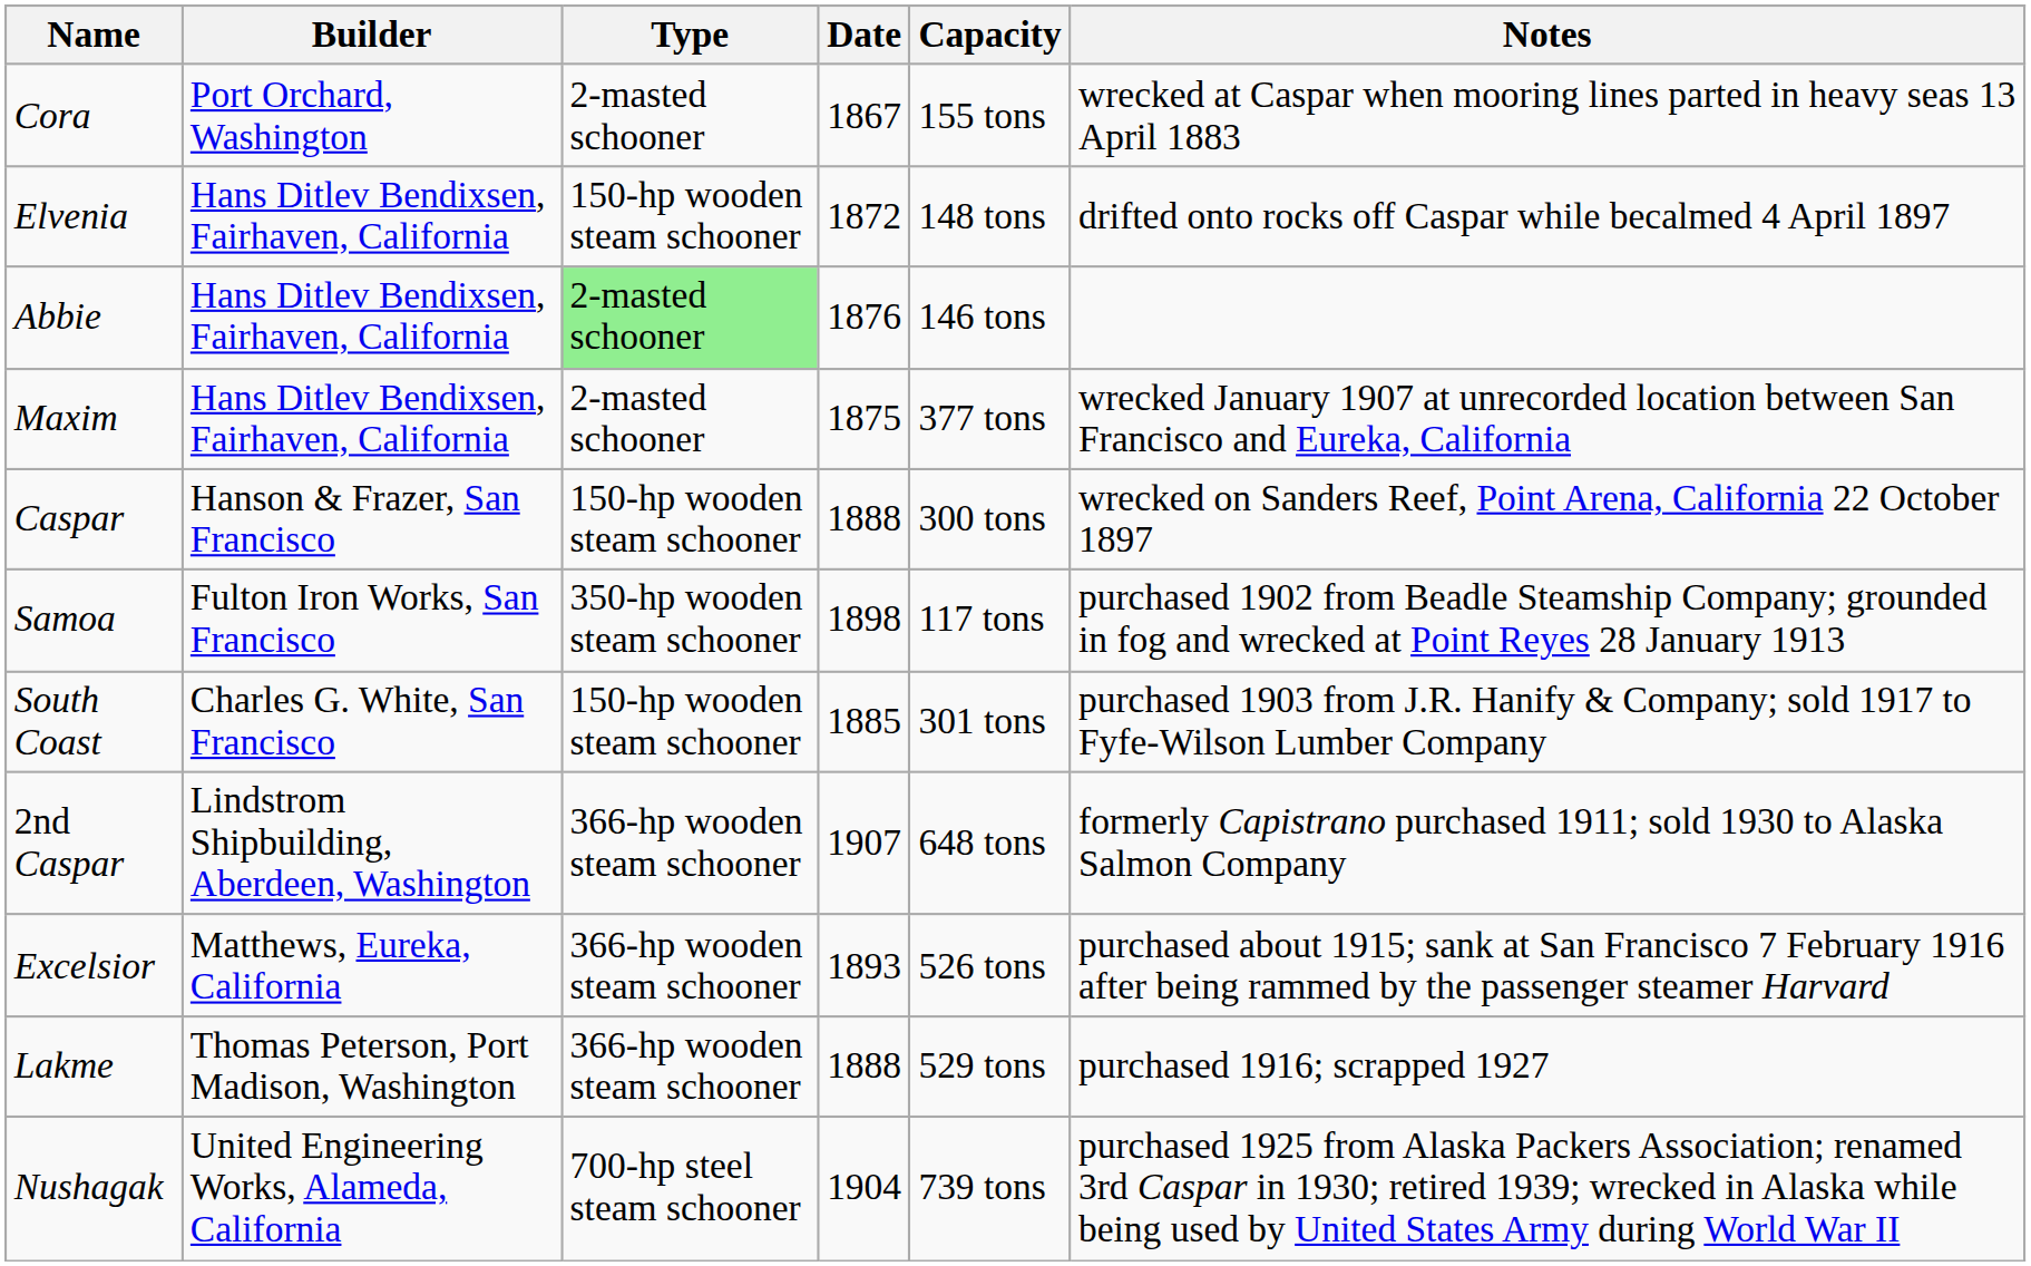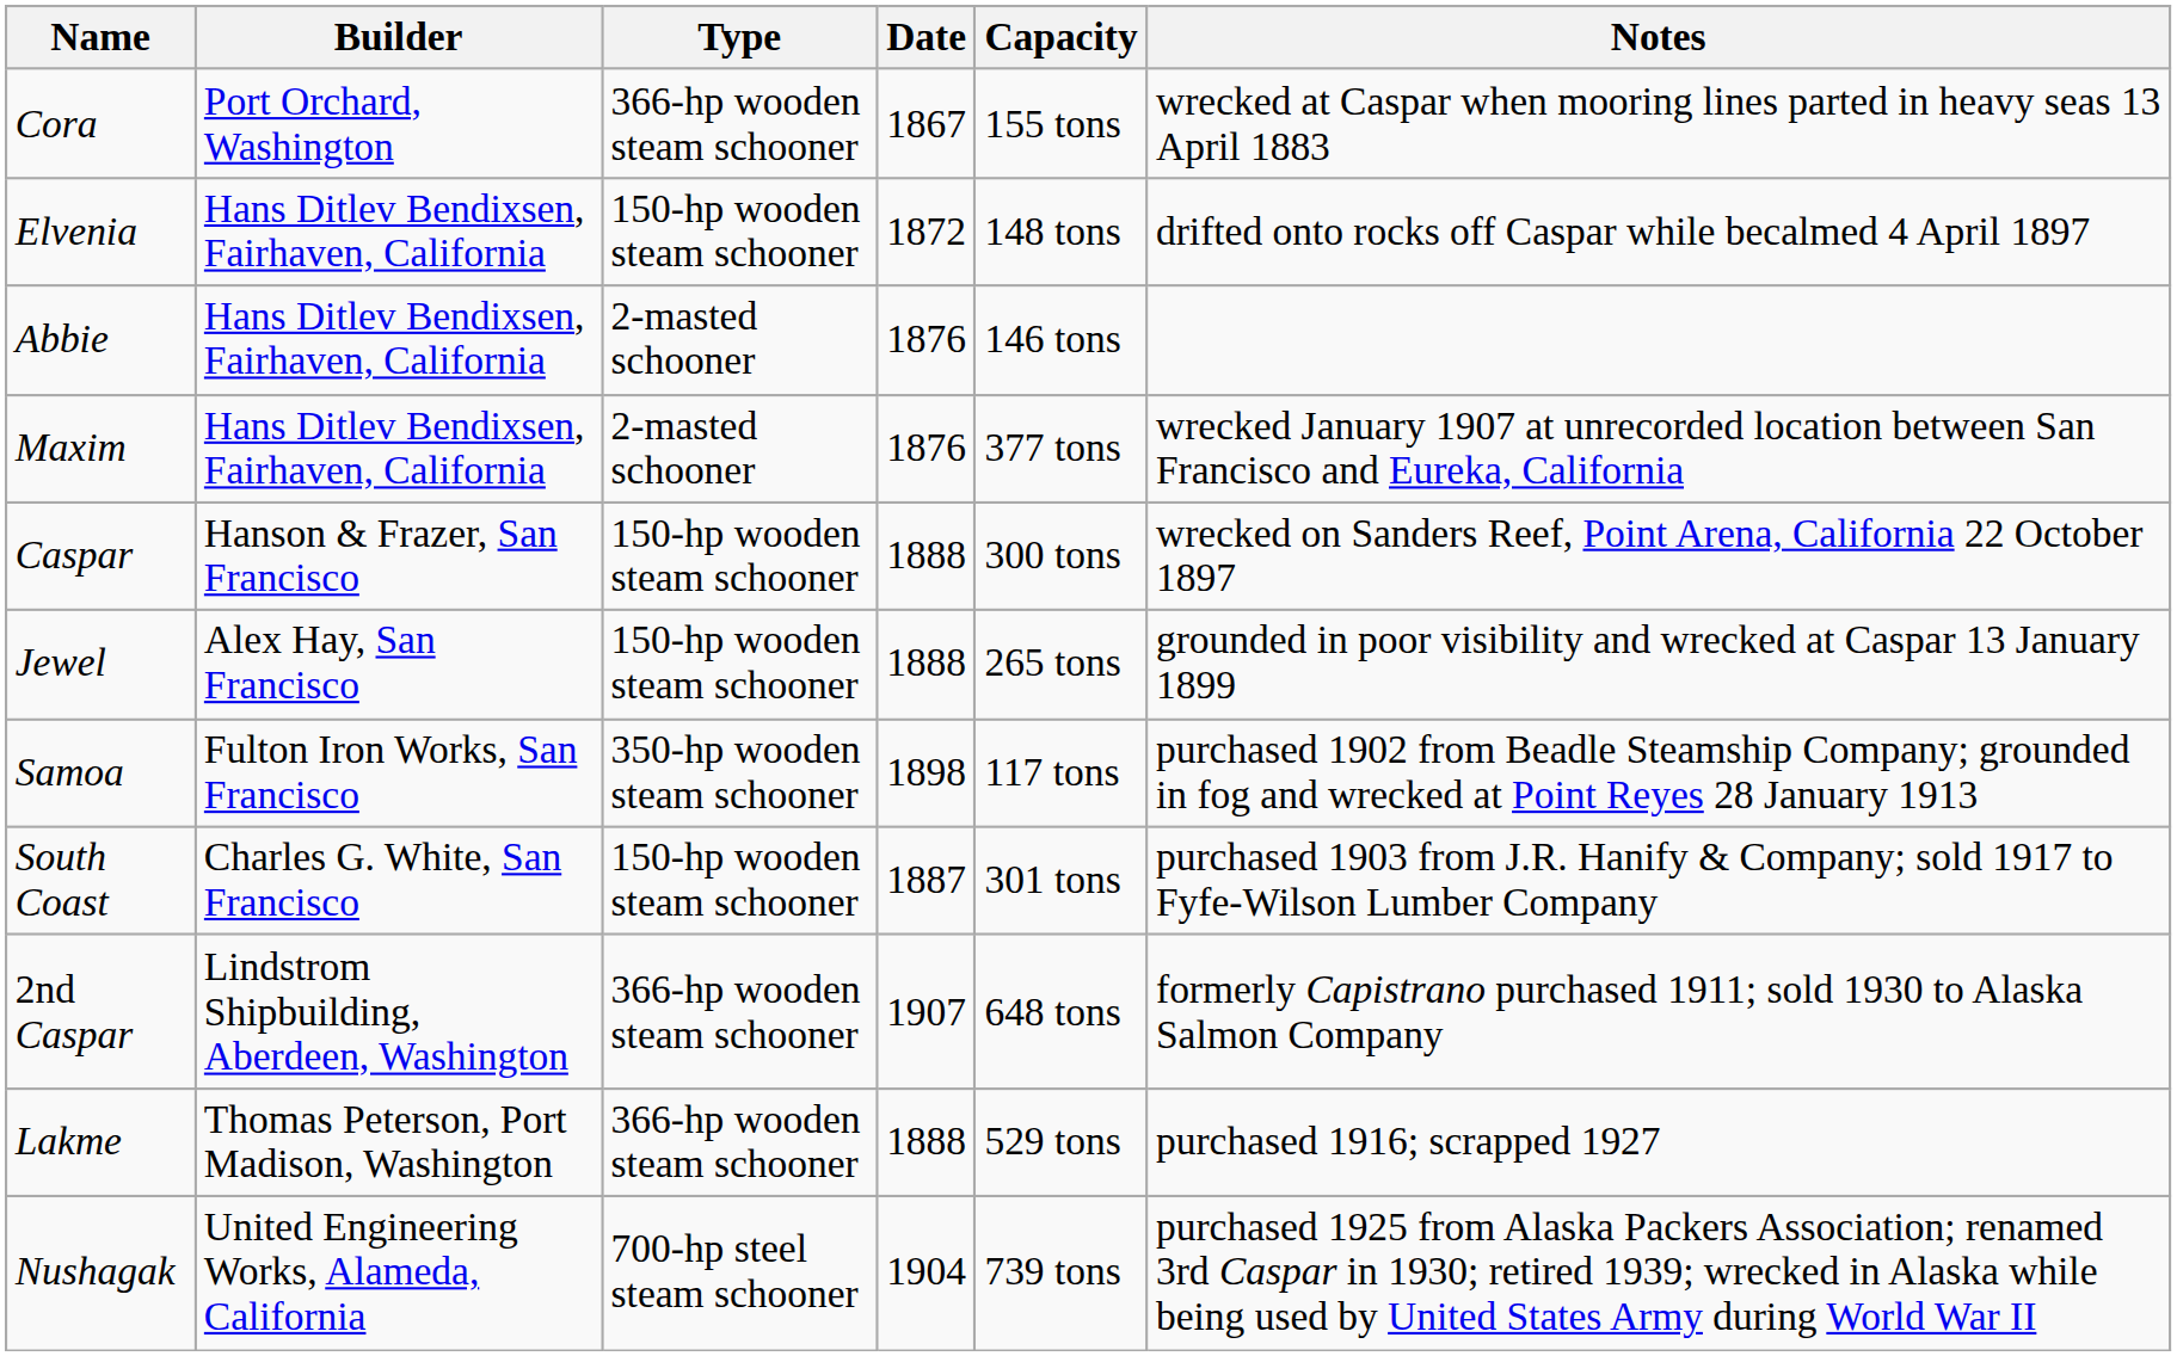 <table class="wikitable">
 <tr>
 <th>Name</th>
 <th>Builder</th>
 <th>Type</th>
 <th>Date</th>
 <th>Capacity</th>
 <th>Notes</th>
 </tr>
 <tr>
 <td><em>Cora</em></td>
 <td><a href='#'>Port Orchard, Washington</a></td>
-<td>2-masted schooner</td>
+<td>366-hp wooden steam schooner</td>
 <td>1867</td>
 <td>155 tons</td>
 <td>wrecked at Caspar when mooring lines parted in heavy seas 13 April 1883</td>
 </tr>
 <tr>
 <td><em>Elvenia</em></td>
 <td><a href='#'>Hans Ditlev Bendixsen</a>, <a href='#'>Fairhaven, California</a></td>
 <td>150-hp wooden steam schooner</td>
 <td>1872</td>
 <td>148 tons</td>
 <td>drifted onto rocks off Caspar while becalmed 4 April 1897</td>
 </tr>
 <tr>
 <td><em>Abbie</em></td>
 <td><a href='#'>Hans Ditlev Bendixsen</a>, <a href='#'>Fairhaven, California</a></td>
-<td style="background: lightgreen;">2-masted schooner</td>
+<td>2-masted schooner</td>
 <td>1876</td>
 <td>146 tons</td>
 <td></td>
 </tr>
 <tr>
 <td><em>Maxim</em></td>
 <td><a href='#'>Hans Ditlev Bendixsen</a>, <a href='#'>Fairhaven, California</a></td>
 <td>2-masted schooner</td>
-<td>1875</td>
+<td>1876</td>
 <td>377 tons</td>
 <td>wrecked January 1907 at unrecorded location between San Francisco and <a href='#'>Eureka, California</a></td>
 </tr>
 <tr>
 <td><em>Caspar</em></td>
 <td>Hanson & Frazer, <a href='#'>San Francisco</a></td>
 <td>150-hp wooden steam schooner</td>
 <td>1888</td>
 <td>300 tons</td>
 <td>wrecked on Sanders Reef, <a href='#'>Point Arena, California</a> 22 October 1897</td>
+</tr>
+<tr>
+<td><em>Jewel</em></td>
+<td>Alex Hay, <a href='#'>San Francisco</a></td>
+<td>150-hp wooden steam schooner</td>
+<td>1888</td>
+<td>265 tons</td>
+<td>grounded in poor visibility and wrecked at Caspar 13 January 1899</td>
 </tr>
 <tr>
 <td><em>Samoa</em></td>
 <td>Fulton Iron Works, <a href='#'>San Francisco</a></td>
 <td>350-hp wooden steam schooner</td>
 <td>1898</td>
 <td>117 tons</td>
 <td>purchased 1902 from Beadle Steamship Company; grounded in fog and wrecked at <a href='#'>Point Reyes</a> 28 January 1913</td>
 </tr>
 <tr>
 <td><em>South Coast</em></td>
 <td>Charles G. White, <a href='#'>San Francisco</a></td>
 <td>150-hp wooden steam schooner</td>
-<td>1885</td>
+<td>1887</td>
 <td>301 tons</td>
 <td>purchased 1903 from J.R. Hanify & Company; sold 1917 to Fyfe-Wilson Lumber Company</td>
 </tr>
 <tr>
 <td>2nd <em>Caspar</em></td>
 <td>Lindstrom Shipbuilding, <a href='#'>Aberdeen, Washington</a></td>
 <td>366-hp wooden steam schooner</td>
 <td>1907</td>
 <td>648 tons</td>
 <td>formerly <em>Capistrano</em> purchased 1911; sold 1930 to Alaska Salmon Company</td>
-</tr>
-<tr>
-<td><em>Excelsior</em></td>
-<td>Matthews, <a href='#'>Eureka, California</a></td>
-<td>366-hp wooden steam schooner</td>
-<td>1893</td>
-<td>526 tons</td>
-<td>purchased about 1915; sank at San Francisco 7 February 1916 after being rammed by the passenger steamer <em>Harvard</em></td>
 </tr>
 <tr>
 <td><em>Lakme</em></td>
 <td>Thomas Peterson, Port Madison, Washington</td>
 <td>366-hp wooden steam schooner</td>
 <td>1888</td>
 <td>529 tons</td>
 <td>purchased 1916; scrapped 1927</td>
 </tr>
 <tr>
 <td><em>Nushagak</em></td>
 <td>United Engineering Works, <a href='#'>Alameda, California</a></td>
 <td>700-hp steel steam schooner</td>
 <td>1904</td>
 <td>739 tons</td>
 <td>purchased 1925 from Alaska Packers Association; renamed 3rd <em>Caspar</em> in 1930; retired 1939; wrecked in Alaska while being used by <a href='#'>United States Army</a> during <a href='#'>World War II</a></td>
 </tr>
 </table>
